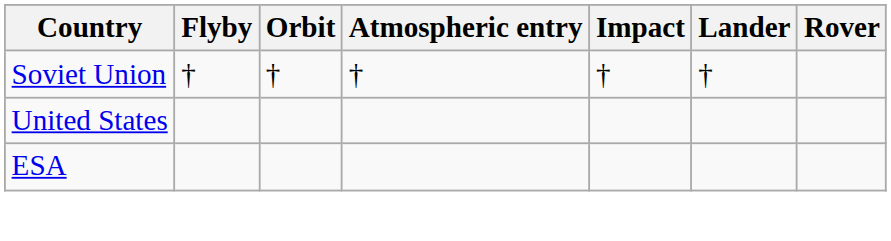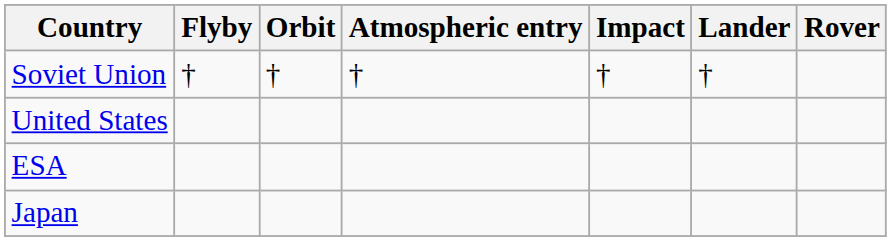 <table class="wikitable">
 <tr>
 <th>Country</th>
 <th>Flyby</th>
 <th>Orbit</th>
 <th>Atmospheric entry</th>
 <th>Impact</th>
 <th>Lander</th>
 <th>Rover</th>
 </tr>
 <tr>
 <td> <a href='#'>Soviet Union</a></td>
 <td> †</td>
 <td> †</td>
 <td> †</td>
 <td> †</td>
 <td> †</td>
 <td></td>
 </tr>
 <tr>
 <td> <a href='#'>United States</a></td>
 <td></td>
 <td></td>
 <td></td>
 <td></td>
 <td></td>
 <td></td>
 </tr>
 <tr>
 <td> <a href='#'>ESA</a></td>
 <td></td>
 <td></td>
 <td></td>
 <td></td>
 <td></td>
 <td></td>
 </tr>
+<tr>
+<td> <a href='#'>Japan</a></td>
+<td></td>
+<td></td>
+<td></td>
+<td></td>
+<td></td>
+<td></td>
+</tr>
 </table>
